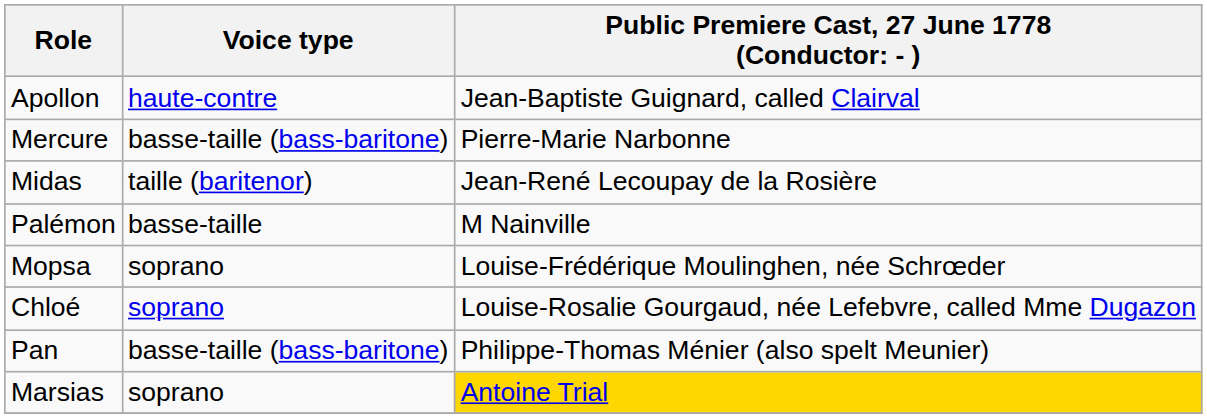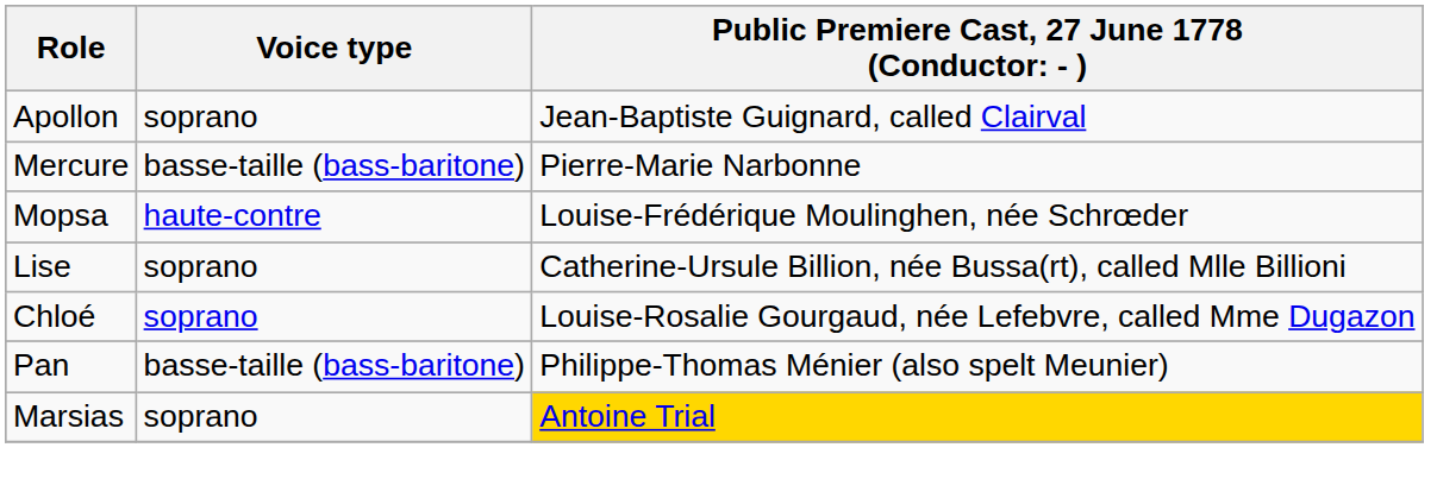 <table class="wikitable">
 <tr>
 <th>Role</th>
 <th>Voice type</th>
 <th>Public Premiere Cast, 27 June 1778<br>(Conductor: - )</th>
 </tr>
 <tr>
 <td>Apollon</td>
-<td><a href='#'>haute-contre</a></td>
+<td>soprano</td>
 <td>Jean-Baptiste Guignard, called <a href='#'>Clairval</a></td>
 </tr>
 <tr>
 <td>Mercure</td>
 <td>basse-taille (<a href='#'>bass-baritone</a>)</td>
 <td>Pierre-Marie Narbonne</td>
 </tr>
 <tr>
-<td>Midas</td>
-<td>taille (<a href='#'>baritenor</a>)</td>
-<td>Jean-René Lecoupay de la Rosière</td>
+<td>Mopsa</td>
+<td><a href='#'>haute-contre</a></td>
+<td>Louise-Frédérique Moulinghen, née Schrœder</td>
 </tr>
 <tr>
-<td>Palémon</td>
-<td>basse-taille</td>
-<td>M Nainville</td>
-</tr>
-<tr>
-<td>Mopsa</td>
+<td>Lise</td>
 <td>soprano</td>
-<td>Louise-Frédérique Moulinghen, née Schrœder</td>
+<td>Catherine-Ursule Billion, née Bussa(rt), called Mlle Billioni</td>
 </tr>
 <tr>
 <td>Chloé</td>
 <td><a href='#'>soprano</a></td>
 <td>Louise-Rosalie Gourgaud, née Lefebvre, called Mme <a href='#'>Dugazon</a></td>
 </tr>
 <tr>
 <td>Pan</td>
 <td>basse-taille (<a href='#'>bass-baritone</a>)</td>
 <td>Philippe-Thomas Ménier  (also spelt Meunier)</td>
 </tr>
 <tr>
 <td>Marsias</td>
 <td>soprano</td>
 <td style="background: gold;"><a href='#'>Antoine Trial</a></td>
 </tr>
 <tr>
 </tr>
 </table>
